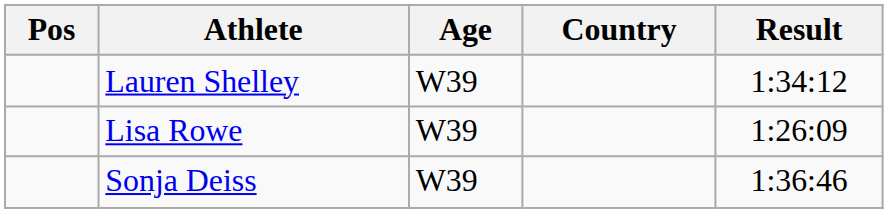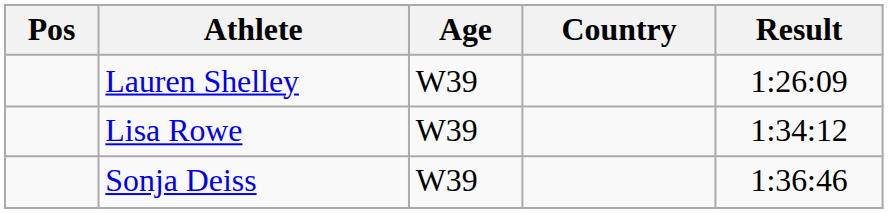 <table class="wikitable"  style="text-align:center; width:50%;">
 <tr>
 <th>Pos</th>
 <th>Athlete</th>
 <th>Age</th>
 <th>Country</th>
 <th>Result</th>
 </tr>
 <tr>
 <td align=center></td>
 <td align=left><a href='#'>Lauren Shelley</a></td>
 <td align=left>W39</td>
 <td align=left></td>
-<td>1:34:12</td>
+<td>1:26:09</td>
 </tr>
 <tr>
 <td align=center></td>
 <td align=left><a href='#'>Lisa Rowe</a></td>
 <td align=left>W39</td>
 <td align=left></td>
-<td>1:26:09</td>
+<td>1:34:12</td>
 </tr>
 <tr>
 <td align=center></td>
 <td align=left><a href='#'>Sonja Deiss</a></td>
 <td align=left>W39</td>
 <td align=left></td>
 <td>1:36:46</td>
 </tr>
 </table>
